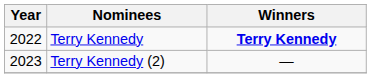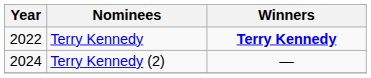 <table class="wikitable">
 <tr>
 <th width=40>Year</th>
 <th width=170>Nominees</th>
 <th width=170>Winners</th>
 </tr>
 <tr>
 <td align=center>2022</td>
 <td><a href='#'>Terry Kennedy</a></td>
 <td align=center><strong><a href='#'>Terry Kennedy</a></strong></td>
 </tr>
 <tr>
-<td align=center>2023</td>
+<td align=center>2024</td>
 <td><a href='#'>Terry Kennedy</a> (2)</td>
 <td align=center>—</td>
 </tr>
 <tr>
 </tr>
 </table>
